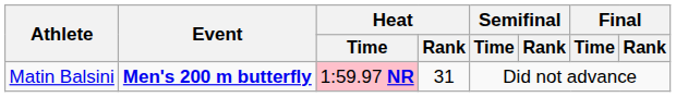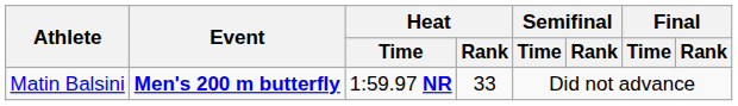 <table class=wikitable style="font-size:90%">
 <tr>
 <th rowspan="2">Athlete</th>
 <th rowspan="2">Event</th>
 <th colspan="2">Heat</th>
 <th colspan="2">Semifinal</th>
 <th colspan="2">Final</th>
 </tr>
 <tr style="font-size:95%">
 <th>Time</th>
 <th>Rank</th>
 <th>Time</th>
 <th>Rank</th>
 <th>Time</th>
 <th>Rank</th>
 </tr>
 <tr align=center>
 <td align=left><a href='#'>Matin Balsini</a></td>
 <td align=left><strong><a href='#'>Men's 200 m butterfly</a></strong></td>
-<td style="background: pink;">1:59.97 <strong><a href='#'>NR</a></strong></td>
-<td>31</td>
+<td>1:59.97 <strong><a href='#'>NR</a></strong></td>
+<td>33</td>
 <td colspan="4">Did not advance</td>
 </tr>
 </table>
